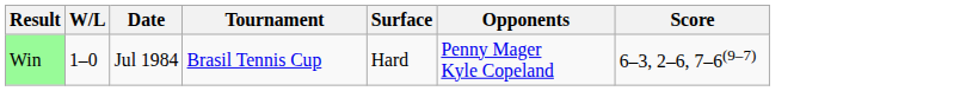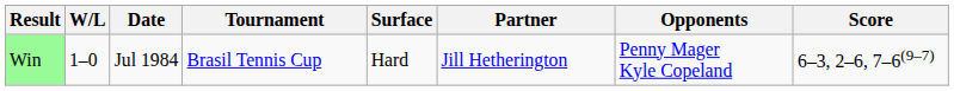 <table class="wikitable">
 <tr>
 <th>Result</th>
 <th>W/L</th>
 <th>Date</th>
 <th style="width:150px">Tournament</th>
 <th style="width:50px">Surface</th>
+<th style="width:145px">Partner</th>
 <th style="width:145px">Opponents</th>
 <th style="width:125px" class="unsortable">Score</th>
 </tr>
 <tr>
 <td style="background:#98fb98;">Win</td>
 <td>1–0</td>
 <td>Jul 1984</td>
 <td><a href='#'>Brasil Tennis Cup</a></td>
 <td>Hard</td>
+<td> <a href='#'>Jill Hetherington</a></td>
 <td> <a href='#'>Penny Mager</a> <br>  <a href='#'>Kyle Copeland</a></td>
 <td>6–3, 2–6, 7–6<sup>(9–7)</sup></td>
 </tr>
 </table>
